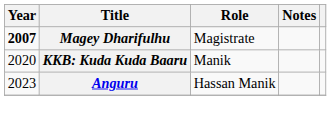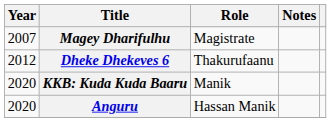 <table class="wikitable sortable plainrowheaders">
 <tr style="background:#ccc; text-align:center;">
 <th scope="col">Year</th>
 <th scope="col">Title</th>
 <th scope="col">Role</th>
 <th scope="col">Notes</th>
 <th scope="col" class="unsortable"></th>
 </tr>
 <tr>
-<td><strong>2007</strong></td>
+<td>2007</td>
 <th scope="row"><em>Magey Dharifulhu</em></th>
 <td>Magistrate</td>
+<td></td>
+<td style="text-align: center;"></td>
+</tr>
+<tr>
+<td>2012</td>
+<th scope="row"><em><a href='#'>Dheke Dhekeves 6</a></em></th>
+<td>Thakurufaanu</td>
 <td></td>
 <td style="text-align: center;"></td>
 </tr>
 <tr>
 <td>2020</td>
 <th scope="row"><em>KKB: Kuda Kuda Baaru</em></th>
 <td>Manik</td>
 <td></td>
 <td style="text-align: center;"></td>
 </tr>
 <tr>
-<td>2023</td>
+<td>2020</td>
 <th scope="row"><em><a href='#'>Anguru</a></em></th>
 <td>Hassan Manik</td>
 <td></td>
 <td style="text-align: center;"></td>
 </tr>
 <tr>
 </tr>
 </table>
